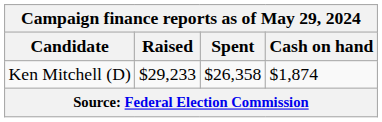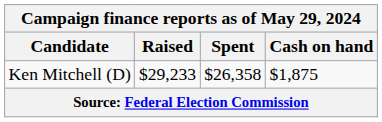 <table class="wikitable sortable">
 <tr>
 <th colspan=4>Campaign finance reports as of May 29, 2024</th>
 </tr>
 <tr style="text-align:center;">
 <th>Candidate</th>
 <th>Raised</th>
 <th>Spent</th>
 <th>Cash on hand</th>
 </tr>
 <tr>
 <td>Ken Mitchell (D)</td>
 <td>$29,233</td>
 <td>$26,358</td>
-<td>$1,874</td>
+<td>$1,875</td>
 </tr>
 <tr>
 <th colspan="4"><small>Source: <a href='#'>Federal Election Commission</a></small></th>
 </tr>
 </table>
